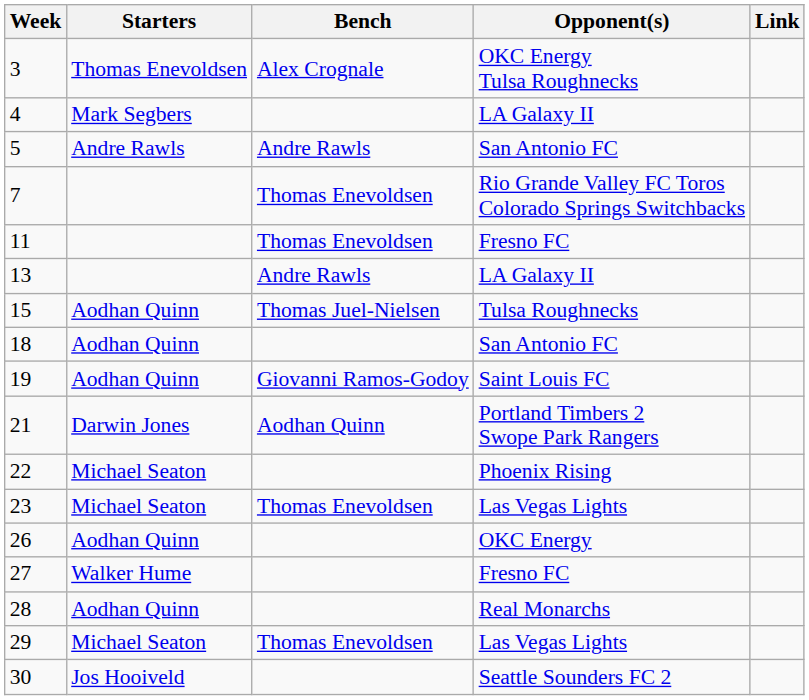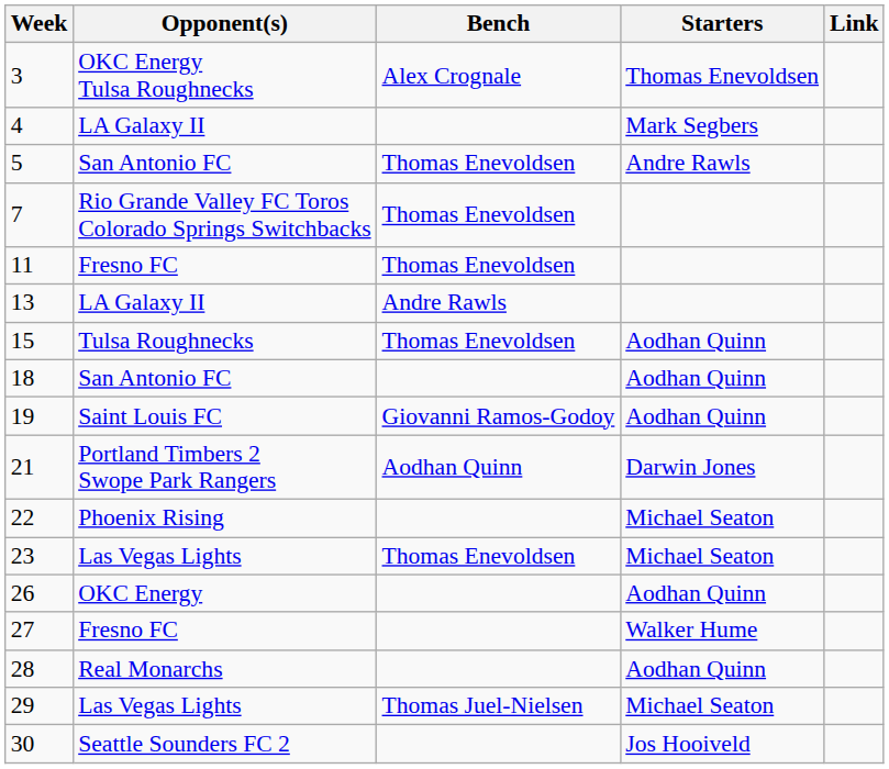 <table class=wikitable>
 <tr>
 <th>Week</th>
+<th>Opponent(s)</th>
+<th>Bench</th>
 <th>Starters</th>
-<th>Bench</th>
-<th>Opponent(s)</th>
 <th>Link</th>
 </tr>
 <tr>
 <td>3</td>
+<td><a href='#'>OKC Energy</a><br><a href='#'>Tulsa Roughnecks</a></td>
+<td> <a href='#'>Alex Crognale</a></td>
 <td> <a href='#'>Thomas Enevoldsen</a></td>
-<td> <a href='#'>Alex Crognale</a></td>
-<td><a href='#'>OKC Energy</a><br><a href='#'>Tulsa Roughnecks</a></td>
 <td></td>
 </tr>
 <tr>
 <td>4</td>
+<td><a href='#'>LA Galaxy II</a></td>
+<td></td>
 <td> <a href='#'>Mark Segbers</a></td>
-<td></td>
-<td><a href='#'>LA Galaxy II</a></td>
 <td></td>
 </tr>
 <tr>
 <td>5</td>
+<td><a href='#'>San Antonio FC</a></td>
+<td> <a href='#'>Thomas Enevoldsen</a></td>
 <td> <a href='#'>Andre Rawls</a></td>
-<td> <a href='#'>Andre Rawls</a></td>
-<td><a href='#'>San Antonio FC</a></td>
 <td></td>
 </tr>
 <tr>
 <td>7</td>
+<td><a href='#'>Rio Grande Valley FC Toros</a><br><a href='#'>Colorado Springs Switchbacks</a></td>
+<td> <a href='#'>Thomas Enevoldsen</a></td>
 <td></td>
-<td> <a href='#'>Thomas Enevoldsen</a></td>
-<td><a href='#'>Rio Grande Valley FC Toros</a><br><a href='#'>Colorado Springs Switchbacks</a></td>
 <td></td>
 </tr>
 <tr>
 <td>11</td>
+<td><a href='#'>Fresno FC</a></td>
+<td> <a href='#'>Thomas Enevoldsen</a></td>
 <td></td>
-<td> <a href='#'>Thomas Enevoldsen</a></td>
-<td><a href='#'>Fresno FC</a></td>
 <td></td>
 </tr>
 <tr>
 <td>13</td>
+<td><a href='#'>LA Galaxy II</a></td>
+<td> <a href='#'>Andre Rawls</a></td>
 <td></td>
-<td> <a href='#'>Andre Rawls</a></td>
-<td><a href='#'>LA Galaxy II</a></td>
 <td></td>
 </tr>
 <tr>
 <td>15</td>
+<td><a href='#'>Tulsa Roughnecks</a></td>
+<td> <a href='#'>Thomas Enevoldsen</a></td>
 <td> <a href='#'>Aodhan Quinn</a></td>
-<td> <a href='#'>Thomas Juel-Nielsen</a></td>
-<td><a href='#'>Tulsa Roughnecks</a></td>
 <td></td>
 </tr>
 <tr>
 <td>18</td>
+<td><a href='#'>San Antonio FC</a></td>
+<td></td>
 <td> <a href='#'>Aodhan Quinn</a></td>
-<td></td>
-<td><a href='#'>San Antonio FC</a></td>
 <td></td>
 </tr>
 <tr>
 <td>19</td>
+<td><a href='#'>Saint Louis FC</a></td>
+<td> <a href='#'>Giovanni Ramos-Godoy</a></td>
 <td> <a href='#'>Aodhan Quinn</a></td>
-<td> <a href='#'>Giovanni Ramos-Godoy</a></td>
-<td><a href='#'>Saint Louis FC</a></td>
 <td></td>
 </tr>
 <tr>
 <td>21</td>
+<td><a href='#'>Portland Timbers 2</a><br><a href='#'>Swope Park Rangers</a></td>
+<td> <a href='#'>Aodhan Quinn</a></td>
 <td> <a href='#'>Darwin Jones</a></td>
-<td> <a href='#'>Aodhan Quinn</a></td>
-<td><a href='#'>Portland Timbers 2</a><br><a href='#'>Swope Park Rangers</a></td>
 <td></td>
 </tr>
 <tr>
 <td>22</td>
+<td><a href='#'>Phoenix Rising</a></td>
+<td></td>
 <td> <a href='#'>Michael Seaton</a></td>
-<td></td>
-<td><a href='#'>Phoenix Rising</a></td>
 <td></td>
 </tr>
 <tr>
 <td>23</td>
+<td><a href='#'>Las Vegas Lights</a></td>
+<td> <a href='#'>Thomas Enevoldsen</a></td>
 <td> <a href='#'>Michael Seaton</a></td>
-<td> <a href='#'>Thomas Enevoldsen</a></td>
-<td><a href='#'>Las Vegas Lights</a></td>
 <td></td>
 </tr>
 <tr>
 <td>26</td>
+<td><a href='#'>OKC Energy</a></td>
+<td></td>
 <td> <a href='#'>Aodhan Quinn</a></td>
-<td></td>
-<td><a href='#'>OKC Energy</a></td>
 <td></td>
 </tr>
 <tr>
 <td>27</td>
+<td><a href='#'>Fresno FC</a></td>
+<td></td>
 <td> <a href='#'>Walker Hume</a></td>
-<td></td>
-<td><a href='#'>Fresno FC</a></td>
 <td></td>
 </tr>
 <tr>
 <td>28</td>
+<td><a href='#'>Real Monarchs</a></td>
+<td></td>
 <td> <a href='#'>Aodhan Quinn</a></td>
-<td></td>
-<td><a href='#'>Real Monarchs</a></td>
 <td></td>
 </tr>
 <tr>
 <td>29</td>
+<td><a href='#'>Las Vegas Lights</a></td>
+<td> <a href='#'>Thomas Juel-Nielsen</a></td>
 <td> <a href='#'>Michael Seaton</a></td>
-<td> <a href='#'>Thomas Enevoldsen</a></td>
-<td><a href='#'>Las Vegas Lights</a></td>
 <td></td>
 </tr>
 <tr>
 <td>30</td>
+<td><a href='#'>Seattle Sounders FC 2</a></td>
+<td></td>
 <td> <a href='#'>Jos Hooiveld</a></td>
-<td></td>
-<td><a href='#'>Seattle Sounders FC 2</a></td>
 <td></td>
 </tr>
 </table>
